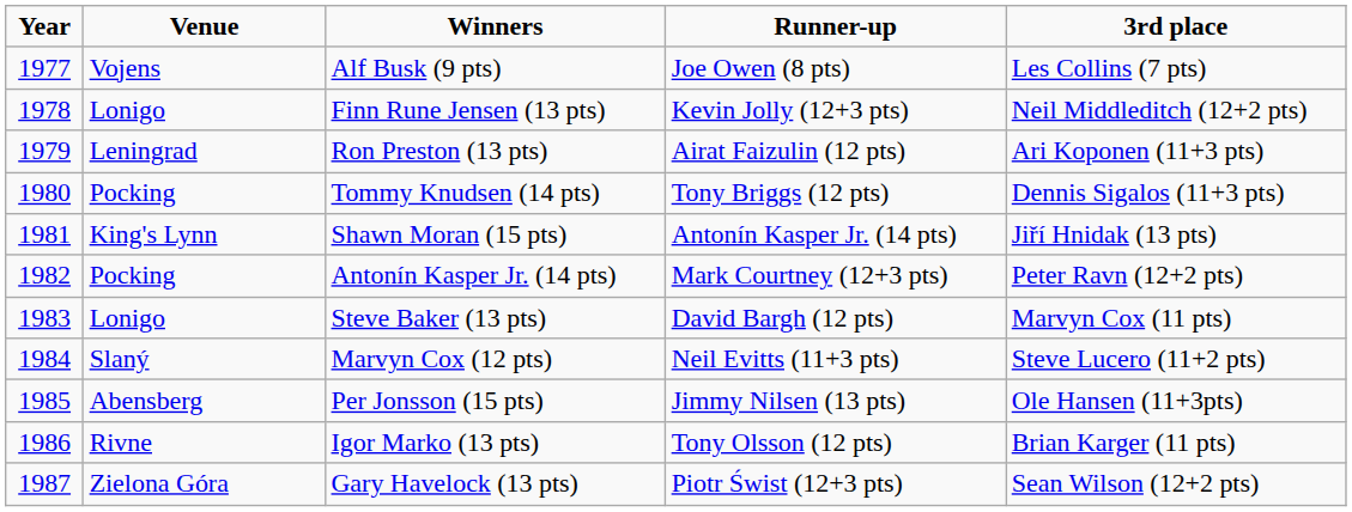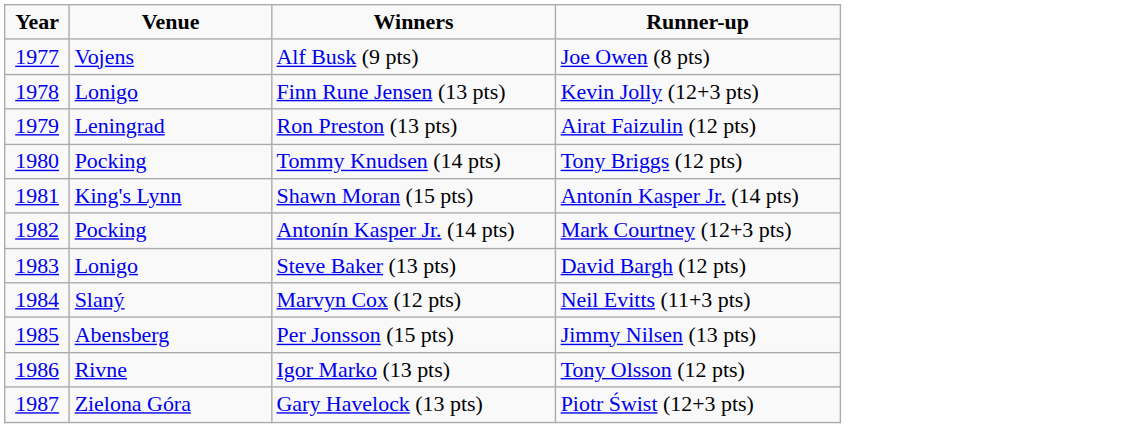 <table class="wikitable">
 <tr align=center>
 <td width=40px  ><strong>Year</strong></td>
 <td width=140px ><strong>Venue</strong></td>
 <td width=200px ><strong>Winners</strong></td>
 <td width=200px ><strong>Runner-up</strong></td>
-<td width=200px ><strong>3rd place</strong></td>
 </tr>
 <tr>
 <td align=center><a href='#'>1977</a></td>
 <td> <a href='#'>Vojens</a></td>
 <td> <a href='#'>Alf Busk</a> (9 pts)</td>
 <td> <a href='#'>Joe Owen</a> (8 pts)</td>
-<td> <a href='#'>Les Collins</a> (7 pts)</td>
 </tr>
 <tr>
 <td align=center><a href='#'>1978</a></td>
 <td> <a href='#'>Lonigo</a></td>
 <td> <a href='#'>Finn Rune Jensen</a> (13 pts)</td>
 <td> <a href='#'>Kevin Jolly</a> (12+3 pts)</td>
-<td> <a href='#'>Neil Middleditch</a> (12+2 pts)</td>
 </tr>
 <tr>
 <td align=center><a href='#'>1979</a></td>
 <td> <a href='#'>Leningrad</a></td>
 <td> <a href='#'>Ron Preston</a> (13 pts)</td>
 <td> <a href='#'>Airat Faizulin</a> (12 pts)</td>
-<td> <a href='#'>Ari Koponen</a> (11+3 pts)</td>
 </tr>
 <tr>
 <td align=center><a href='#'>1980</a></td>
 <td> <a href='#'>Pocking</a></td>
 <td> <a href='#'>Tommy Knudsen</a> (14 pts)</td>
 <td> <a href='#'>Tony Briggs</a> (12 pts)</td>
-<td> <a href='#'>Dennis Sigalos</a> (11+3 pts)</td>
 </tr>
 <tr>
 <td align=center><a href='#'>1981</a></td>
 <td> <a href='#'>King's Lynn</a></td>
 <td> <a href='#'>Shawn Moran</a> (15 pts)</td>
 <td> <a href='#'>Antonín Kasper Jr.</a> (14 pts)</td>
-<td> <a href='#'>Jiří Hnidak</a> (13 pts)</td>
 </tr>
 <tr>
 <td align=center><a href='#'>1982</a></td>
 <td> <a href='#'>Pocking</a></td>
 <td> <a href='#'>Antonín Kasper Jr.</a> (14 pts)</td>
 <td> <a href='#'>Mark Courtney</a> (12+3 pts)</td>
-<td> <a href='#'>Peter Ravn</a> (12+2 pts)</td>
 </tr>
 <tr>
 <td align=center><a href='#'>1983</a></td>
 <td> <a href='#'>Lonigo</a></td>
 <td> <a href='#'>Steve Baker</a> (13 pts)</td>
 <td> <a href='#'>David Bargh</a> (12 pts)</td>
-<td> <a href='#'>Marvyn Cox</a> (11 pts)</td>
 </tr>
 <tr>
 <td align=center><a href='#'>1984</a></td>
 <td> <a href='#'>Slaný</a></td>
 <td> <a href='#'>Marvyn Cox</a> (12 pts)</td>
 <td> <a href='#'>Neil Evitts</a> (11+3 pts)</td>
-<td> <a href='#'>Steve Lucero</a> (11+2 pts)</td>
 </tr>
 <tr>
 <td align=center><a href='#'>1985</a></td>
 <td> <a href='#'>Abensberg</a></td>
 <td> <a href='#'>Per Jonsson</a> (15 pts)</td>
 <td> <a href='#'>Jimmy Nilsen</a> (13 pts)</td>
-<td> <a href='#'>Ole Hansen</a> (11+3pts)</td>
 </tr>
 <tr>
 <td align=center><a href='#'>1986</a></td>
 <td> <a href='#'>Rivne</a></td>
 <td> <a href='#'>Igor Marko</a> (13 pts)</td>
 <td> <a href='#'>Tony Olsson</a> (12 pts)</td>
-<td> <a href='#'>Brian Karger</a> (11 pts)</td>
 </tr>
 <tr>
 <td align=center><a href='#'>1987</a></td>
 <td> <a href='#'>Zielona Góra</a></td>
 <td> <a href='#'>Gary Havelock</a> (13 pts)</td>
 <td> <a href='#'>Piotr Świst</a> (12+3 pts)</td>
-<td> <a href='#'>Sean Wilson</a> (12+2 pts)</td>
 </tr>
 </table>
